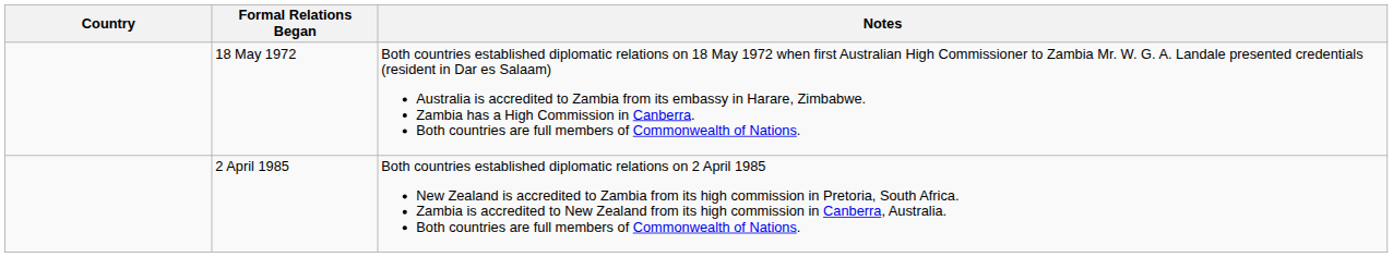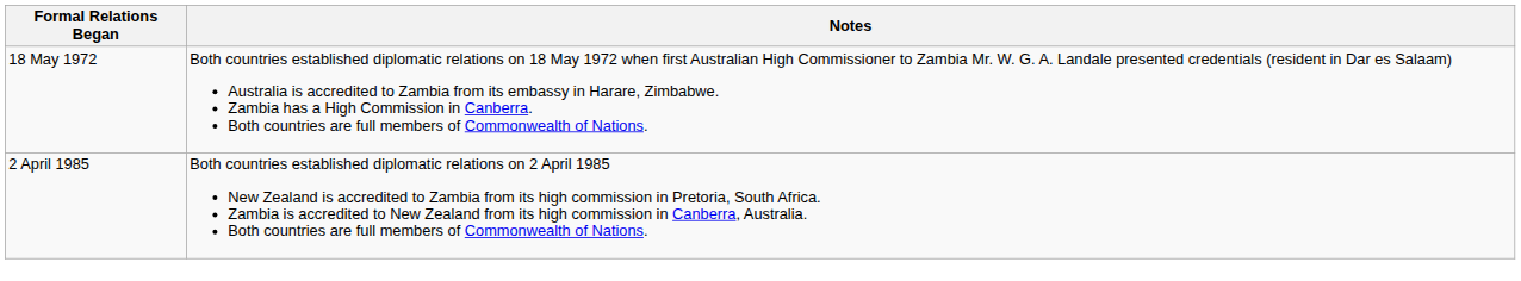 <table class="wikitable sortable" style="width:100%; margin:auto;">
 <tr>
-<th style="width:15%;">Country</th>
 <th style="width:12%;">Formal Relations Began</th>
 <th>Notes</th>
 </tr>
 <tr valign="top">
-<td></td>
 <td>18 May 1972</td>
 <td>Both countries established diplomatic relations on 18 May 1972 when first Australian High Commissioner to Zambia Mr. W. G. A. Landale presented credentials (resident in Dar es Salaam)<br><ul><li>Australia is accredited to Zambia from its embassy in Harare, Zimbabwe.</li><li>Zambia has a High Commission in <a href='#'>Canberra</a>.</li><li>Both countries are full members of <a href='#'>Commonwealth of Nations</a>.</li></ul></td>
 </tr>
 <tr valign="top">
-<td></td>
 <td>2 April 1985</td>
 <td>Both countries established diplomatic relations on 2 April 1985<br><ul><li>New Zealand is accredited to Zambia from its high commission in Pretoria, South Africa.</li><li>Zambia is accredited to New Zealand from its high commission in <a href='#'>Canberra</a>, Australia.</li><li>Both countries are full members of <a href='#'>Commonwealth of Nations</a>.</li></ul></td>
 </tr>
 </table>
